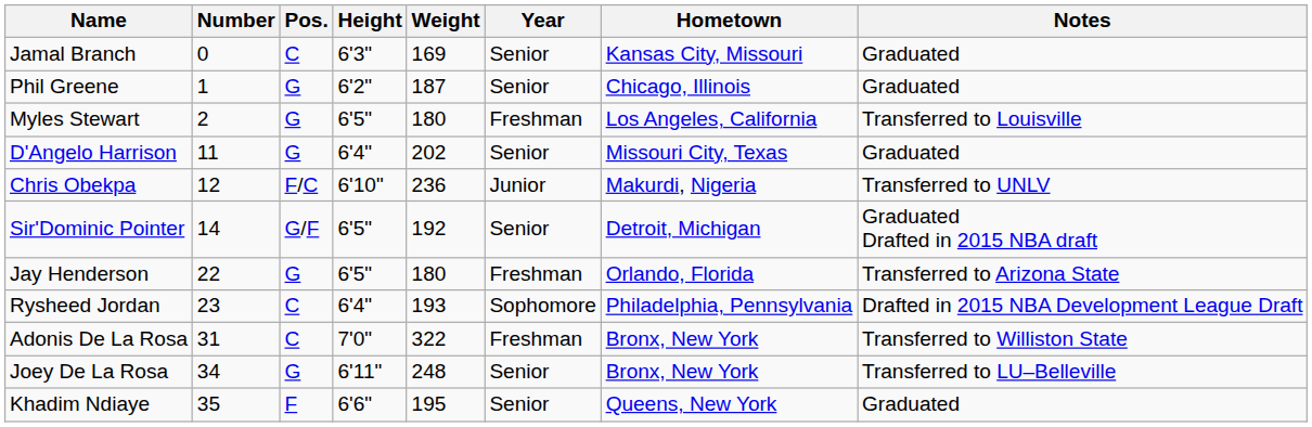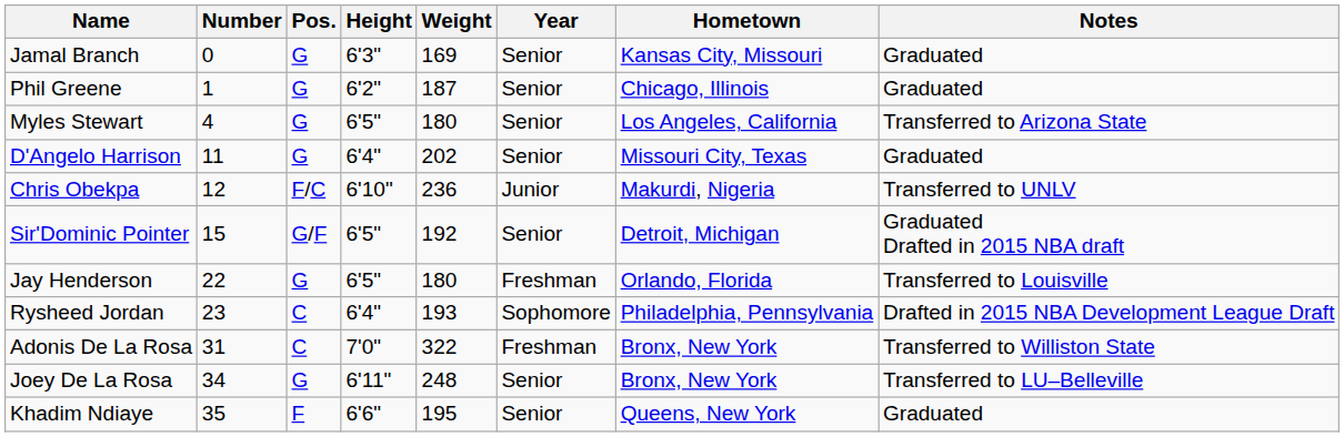 <table class="wikitable sortable" border="1">
 <tr>
 <th>Name</th>
 <th>Number</th>
 <th>Pos.</th>
 <th>Height</th>
 <th>Weight</th>
 <th>Year</th>
 <th>Hometown</th>
 <th class="unsortable">Notes</th>
 </tr>
 <tr>
 <td sortname>Jamal Branch</td>
 <td>0</td>
-<td><a href='#'>C</a></td>
+<td><a href='#'>G</a></td>
 <td>6'3"</td>
 <td>169</td>
 <td>Senior</td>
 <td><a href='#'>Kansas City, Missouri</a></td>
 <td>Graduated</td>
 </tr>
 <tr>
 <td sortname>Phil Greene</td>
 <td>1</td>
 <td><a href='#'>G</a></td>
 <td>6'2"</td>
 <td>187</td>
 <td>Senior</td>
 <td><a href='#'>Chicago, Illinois</a></td>
 <td>Graduated</td>
 </tr>
 <tr>
 <td sortname>Myles Stewart</td>
-<td>2</td>
+<td>4</td>
 <td><a href='#'>G</a></td>
 <td>6'5"</td>
 <td>180</td>
-<td>Freshman</td>
+<td>Senior</td>
 <td><a href='#'>Los Angeles, California</a></td>
-<td>Transferred to <a href='#'>Louisville</a></td>
+<td>Transferred to <a href='#'>Arizona State</a></td>
 </tr>
 <tr>
 <td sortname><a href='#'>D'Angelo Harrison</a></td>
 <td>11</td>
 <td><a href='#'>G</a></td>
 <td>6'4"</td>
 <td>202</td>
 <td>Senior</td>
 <td><a href='#'>Missouri City, Texas</a></td>
 <td>Graduated</td>
 </tr>
 <tr>
 <td sortname><a href='#'>Chris Obekpa</a></td>
 <td>12</td>
 <td><a href='#'>F</a>/<a href='#'>C</a></td>
 <td>6'10"</td>
 <td>236</td>
 <td>Junior</td>
 <td><a href='#'>Makurdi</a>, <a href='#'>Nigeria</a></td>
 <td>Transferred to <a href='#'>UNLV</a></td>
 </tr>
 <tr>
 <td sortname><a href='#'>Sir'Dominic Pointer</a></td>
-<td>14</td>
+<td>15</td>
 <td><a href='#'>G</a>/<a href='#'>F</a></td>
 <td>6'5"</td>
 <td>192</td>
 <td>Senior</td>
 <td><a href='#'>Detroit, Michigan</a></td>
 <td>Graduated <br>Drafted in <a href='#'>2015 NBA draft</a></td>
 </tr>
 <tr>
 <td sortname>Jay Henderson</td>
 <td>22</td>
 <td><a href='#'>G</a></td>
 <td>6'5"</td>
 <td>180</td>
 <td>Freshman</td>
 <td><a href='#'>Orlando, Florida</a></td>
-<td>Transferred to <a href='#'>Arizona State</a></td>
+<td>Transferred to <a href='#'>Louisville</a></td>
 </tr>
 <tr>
 <td sortname>Rysheed Jordan</td>
 <td>23</td>
 <td><a href='#'>C</a></td>
 <td>6'4"</td>
 <td>193</td>
 <td>Sophomore</td>
 <td><a href='#'>Philadelphia, Pennsylvania</a></td>
 <td>Drafted in <a href='#'>2015 NBA Development League Draft</a></td>
 </tr>
 <tr>
 <td sortname>Adonis De La Rosa</td>
 <td>31</td>
 <td><a href='#'>C</a></td>
 <td>7'0"</td>
 <td>322</td>
 <td>Freshman</td>
 <td><a href='#'>Bronx, New York</a></td>
 <td>Transferred to <a href='#'>Williston State</a></td>
 </tr>
 <tr>
 <td sortname>Joey De La Rosa</td>
 <td>34</td>
 <td><a href='#'>G</a></td>
 <td>6'11"</td>
 <td>248</td>
 <td>Senior</td>
 <td><a href='#'>Bronx, New York</a></td>
 <td>Transferred to <a href='#'>LU–Belleville</a></td>
 </tr>
 <tr>
 <td sortname>Khadim Ndiaye</td>
 <td>35</td>
 <td><a href='#'>F</a></td>
 <td>6'6"</td>
 <td>195</td>
 <td>Senior</td>
 <td><a href='#'>Queens, New York</a></td>
 <td>Graduated</td>
 </tr>
 </table>
